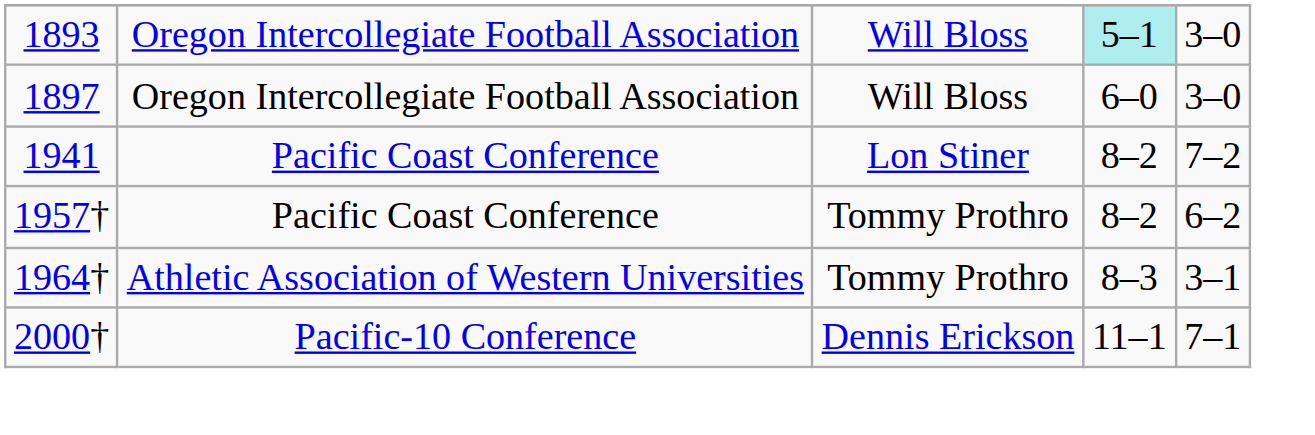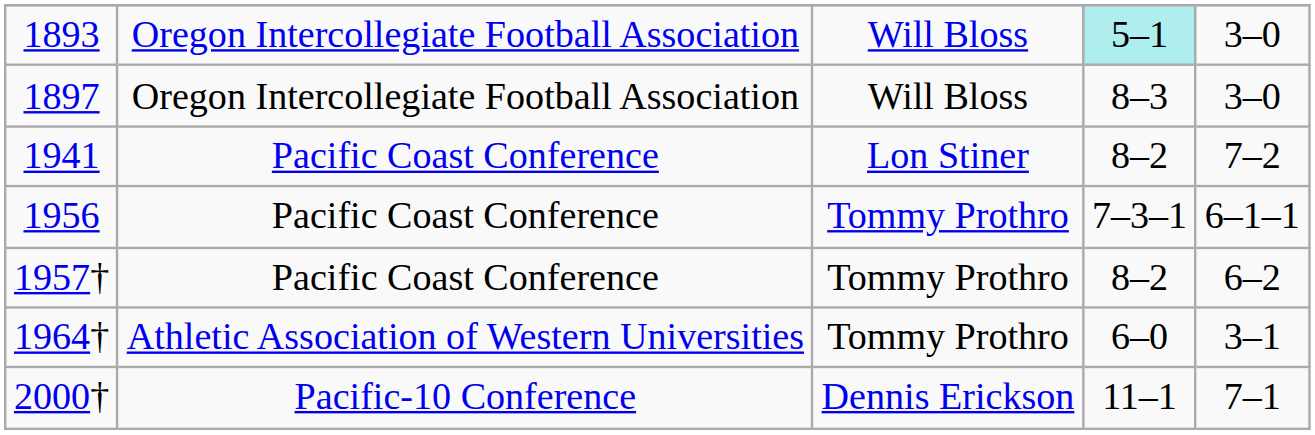 <table class="wikitable" style="text-align:center;">
 <tr>
 </tr>
 <tr>
 <td><a href='#'>1893</a></td>
 <td><a href='#'>Oregon Intercollegiate Football Association</a></td>
 <td><a href='#'>Will Bloss</a></td>
 <td style="background: paleturquoise;">5–1</td>
 <td>3–0</td>
 </tr>
 <tr>
 <td><a href='#'>1897</a></td>
 <td>Oregon Intercollegiate Football Association</td>
 <td>Will Bloss</td>
-<td>6–0</td>
+<td>8–3</td>
 <td>3–0</td>
 </tr>
 <tr>
 <td><a href='#'>1941</a></td>
 <td><a href='#'>Pacific Coast Conference</a></td>
 <td><a href='#'>Lon Stiner</a></td>
 <td>8–2</td>
 <td>7–2</td>
+</tr>
+<tr>
+<td><a href='#'>1956</a></td>
+<td>Pacific Coast Conference</td>
+<td><a href='#'>Tommy Prothro</a></td>
+<td>7–3–1</td>
+<td>6–1–1</td>
 </tr>
 <tr>
 <td><a href='#'>1957</a>†</td>
 <td>Pacific Coast Conference</td>
 <td>Tommy Prothro</td>
 <td>8–2</td>
 <td>6–2</td>
 </tr>
 <tr>
 <td><a href='#'>1964</a>†</td>
 <td><a href='#'>Athletic Association of Western Universities</a></td>
 <td>Tommy Prothro</td>
-<td>8–3</td>
+<td>6–0</td>
 <td>3–1</td>
 </tr>
 <tr>
 <td><a href='#'>2000</a>†</td>
 <td><a href='#'>Pacific-10 Conference</a></td>
 <td><a href='#'>Dennis Erickson</a></td>
 <td>11–1</td>
 <td>7–1</td>
 </tr>
 </table>
